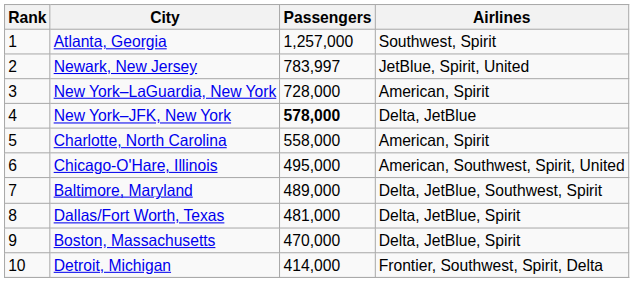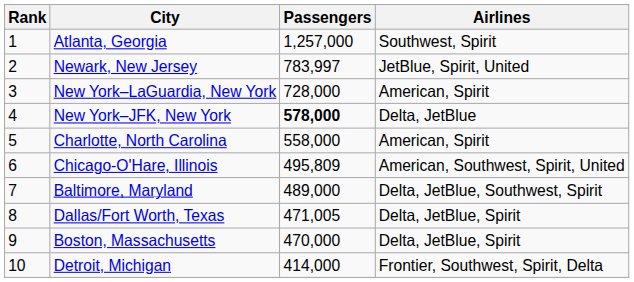 <table class="wikitable sortable" style="font-size: 95%">
 <tr>
 <th>Rank</th>
 <th>City</th>
 <th>Passengers</th>
 <th>Airlines</th>
 </tr>
 <tr>
 <td>1</td>
 <td> <a href='#'>Atlanta, Georgia</a></td>
 <td>1,257,000</td>
 <td>Southwest, Spirit</td>
 </tr>
 <tr>
 <td>2</td>
 <td> <a href='#'>Newark, New Jersey</a></td>
 <td>783,997</td>
 <td>JetBlue, Spirit, United</td>
 </tr>
 <tr>
 <td>3</td>
 <td> <a href='#'>New York–LaGuardia, New York</a></td>
 <td>728,000</td>
 <td>American, Spirit</td>
 </tr>
 <tr>
 <td>4</td>
 <td> <a href='#'>New York–JFK, New York</a></td>
 <td><strong>578,000</strong></td>
 <td>Delta, JetBlue</td>
 </tr>
 <tr>
 <td>5</td>
 <td> <a href='#'>Charlotte, North Carolina</a></td>
 <td>558,000</td>
 <td>American, Spirit</td>
 </tr>
 <tr>
 <td>6</td>
 <td> <a href='#'>Chicago-O'Hare, Illinois</a></td>
-<td>495,000</td>
+<td>495,809</td>
 <td>American, Southwest, Spirit, United</td>
 </tr>
 <tr>
 <td>7</td>
 <td> <a href='#'>Baltimore, Maryland</a></td>
 <td>489,000</td>
 <td>Delta, JetBlue, Southwest, Spirit</td>
 </tr>
 <tr>
 <td>8</td>
 <td> <a href='#'>Dallas/Fort Worth, Texas</a></td>
-<td>481,000</td>
+<td>471,005</td>
 <td>Delta, JetBlue, Spirit</td>
 </tr>
 <tr>
 <td>9</td>
 <td> <a href='#'>Boston, Massachusetts</a></td>
 <td>470,000</td>
 <td>Delta, JetBlue, Spirit</td>
 </tr>
 <tr>
 <td>10</td>
 <td> <a href='#'>Detroit, Michigan</a></td>
 <td>414,000</td>
 <td>Frontier, Southwest, Spirit, Delta</td>
 </tr>
 <tr>
 </tr>
 </table>
